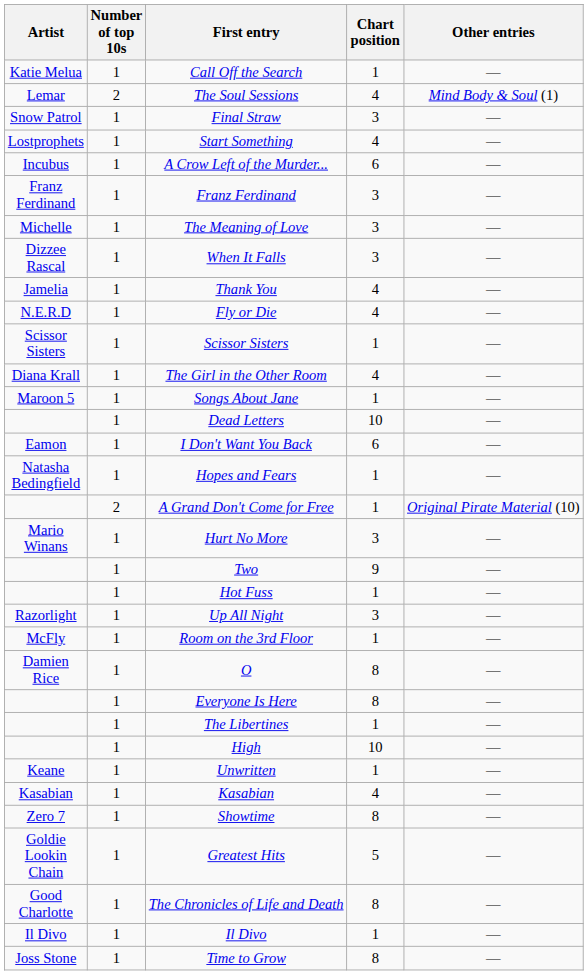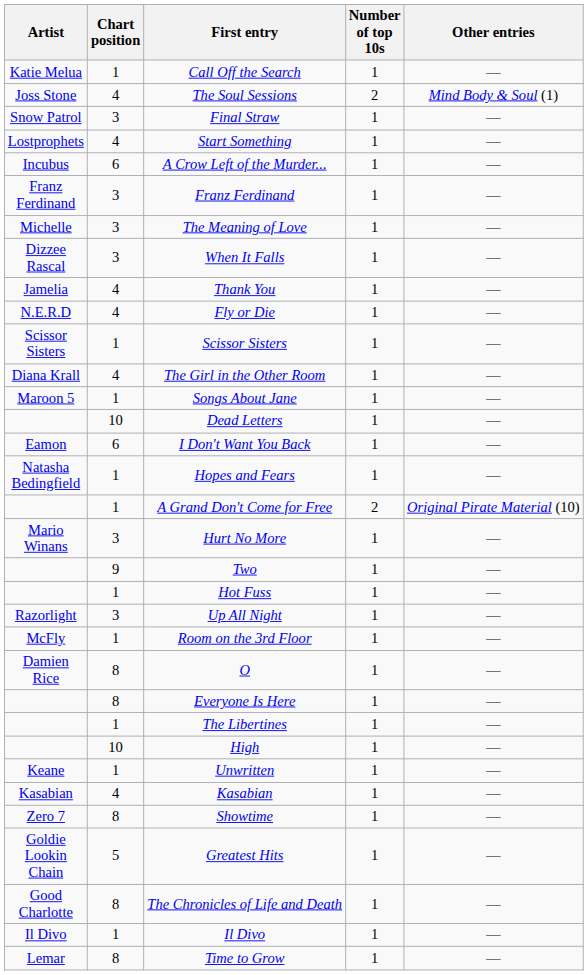 <table class="wikitable sortable mw-collapsible mw-collapsed" style="text-align: center;">
 <tr>
 <th scope="col" style="width:55px;">Artist</th>
+<th scope="col" style="width:55px;" data-sort-type="number">Chart position</th>
+<th scope="col" style="text-align:center;">First entry</th>
 <th scope="col" style="width:55px;" data-sort-type="number">Number of top 10s</th>
-<th scope="col" style="text-align:center;">First entry</th>
-<th scope="col" style="width:55px;" data-sort-type="number">Chart position</th>
 <th scope="col" style="text-align:center;">Other entries</th>
 </tr>
 <tr>
 <td><a href='#'>Katie Melua</a></td>
 <td>1</td>
 <td><em><a href='#'>Call Off the Search</a></em></td>
 <td>1</td>
 <td>—</td>
 </tr>
 <tr>
-<td><a href='#'>Lemar</a></td>
+<td><a href='#'>Joss Stone</a></td>
+<td>4</td>
+<td><em><a href='#'>The Soul Sessions</a></em></td>
 <td>2</td>
-<td><em><a href='#'>The Soul Sessions</a></em></td>
-<td>4</td>
 <td><em><a href='#'>Mind Body & Soul</a></em> (1)</td>
 </tr>
 <tr>
 <td><a href='#'>Snow Patrol</a></td>
+<td>3</td>
+<td><em><a href='#'>Final Straw</a></em></td>
 <td>1</td>
-<td><em><a href='#'>Final Straw</a></em></td>
-<td>3</td>
 <td>—</td>
 </tr>
 <tr>
 <td><a href='#'>Lostprophets</a></td>
+<td>4</td>
+<td><em><a href='#'>Start Something</a></em></td>
 <td>1</td>
-<td><em><a href='#'>Start Something</a></em></td>
-<td>4</td>
 <td>—</td>
 </tr>
 <tr>
 <td><a href='#'>Incubus</a></td>
+<td>6</td>
+<td><em><a href='#'>A Crow Left of the Murder...</a></em></td>
 <td>1</td>
-<td><em><a href='#'>A Crow Left of the Murder...</a></em></td>
-<td>6</td>
 <td>—</td>
 </tr>
 <tr>
 <td><a href='#'>Franz Ferdinand</a></td>
+<td>3</td>
+<td><em><a href='#'>Franz Ferdinand</a></em></td>
 <td>1</td>
-<td><em><a href='#'>Franz Ferdinand</a></em></td>
-<td>3</td>
 <td>—</td>
 </tr>
 <tr>
 <td><a href='#'>Michelle</a></td>
+<td>3</td>
+<td><em><a href='#'>The Meaning of Love</a></em></td>
 <td>1</td>
-<td><em><a href='#'>The Meaning of Love</a></em></td>
-<td>3</td>
 <td>—</td>
 </tr>
 <tr>
 <td><a href='#'>Dizzee Rascal</a></td>
+<td>3</td>
+<td><em><a href='#'>When It Falls</a></em></td>
 <td>1</td>
-<td><em><a href='#'>When It Falls</a></em></td>
-<td>3</td>
 <td>—</td>
 </tr>
 <tr>
 <td><a href='#'>Jamelia</a></td>
+<td>4</td>
+<td><em><a href='#'>Thank You</a></em></td>
 <td>1</td>
-<td><em><a href='#'>Thank You</a></em></td>
-<td>4</td>
 <td>—</td>
 </tr>
 <tr>
 <td><a href='#'>N.E.R.D</a></td>
+<td>4</td>
+<td><em><a href='#'>Fly or Die</a></em></td>
 <td>1</td>
-<td><em><a href='#'>Fly or Die</a></em></td>
-<td>4</td>
 <td>—</td>
 </tr>
 <tr>
 <td><a href='#'>Scissor Sisters</a></td>
 <td>1</td>
 <td><em><a href='#'>Scissor Sisters</a></em></td>
 <td>1</td>
 <td>—</td>
 </tr>
 <tr>
 <td><a href='#'>Diana Krall</a></td>
+<td>4</td>
+<td><em><a href='#'>The Girl in the Other Room</a></em></td>
 <td>1</td>
-<td><em><a href='#'>The Girl in the Other Room</a></em></td>
-<td>4</td>
 <td>—</td>
 </tr>
 <tr>
 <td><a href='#'>Maroon 5</a></td>
 <td>1</td>
 <td><em><a href='#'>Songs About Jane</a></em></td>
 <td>1</td>
 <td>—</td>
 </tr>
 <tr>
 <td></td>
+<td>10</td>
+<td><em><a href='#'>Dead Letters</a></em></td>
 <td>1</td>
-<td><em><a href='#'>Dead Letters</a></em></td>
-<td>10</td>
 <td>—</td>
 </tr>
 <tr>
 <td><a href='#'>Eamon</a></td>
+<td>6</td>
+<td><em><a href='#'>I Don't Want You Back</a></em></td>
 <td>1</td>
-<td><em><a href='#'>I Don't Want You Back</a></em></td>
-<td>6</td>
 <td>—</td>
 </tr>
 <tr>
 <td><a href='#'>Natasha Bedingfield</a></td>
 <td>1</td>
 <td><em><a href='#'>Hopes and Fears</a></em></td>
 <td>1</td>
 <td>—</td>
 </tr>
 <tr>
 <td></td>
+<td>1</td>
+<td><em><a href='#'>A Grand Don't Come for Free</a></em></td>
 <td>2</td>
-<td><em><a href='#'>A Grand Don't Come for Free</a></em></td>
-<td>1</td>
 <td><em><a href='#'>Original Pirate Material</a></em> (10)</td>
 </tr>
 <tr>
 <td><a href='#'>Mario Winans</a></td>
+<td>3</td>
+<td><em><a href='#'>Hurt No More</a></em></td>
 <td>1</td>
-<td><em><a href='#'>Hurt No More</a></em></td>
-<td>3</td>
 <td>—</td>
 </tr>
 <tr>
 <td></td>
+<td>9</td>
+<td><em><a href='#'>Two</a></em></td>
 <td>1</td>
-<td><em><a href='#'>Two</a></em></td>
-<td>9</td>
 <td>—</td>
 </tr>
 <tr>
 <td></td>
 <td>1</td>
 <td><em><a href='#'>Hot Fuss</a></em></td>
 <td>1</td>
 <td>—</td>
 </tr>
 <tr>
 <td><a href='#'>Razorlight</a></td>
+<td>3</td>
+<td><em><a href='#'>Up All Night</a></em></td>
 <td>1</td>
-<td><em><a href='#'>Up All Night</a></em></td>
-<td>3</td>
 <td>—</td>
 </tr>
 <tr>
 <td><a href='#'>McFly</a></td>
 <td>1</td>
 <td><em><a href='#'>Room on the 3rd Floor</a></em></td>
 <td>1</td>
 <td>—</td>
 </tr>
 <tr>
 <td><a href='#'>Damien Rice</a></td>
+<td>8</td>
+<td><em><a href='#'>O</a></em></td>
 <td>1</td>
-<td><em><a href='#'>O</a></em></td>
-<td>8</td>
 <td>—</td>
 </tr>
 <tr>
 <td></td>
+<td>8</td>
+<td><em><a href='#'>Everyone Is Here</a></em></td>
 <td>1</td>
-<td><em><a href='#'>Everyone Is Here</a></em></td>
-<td>8</td>
 <td>—</td>
 </tr>
 <tr>
 <td></td>
 <td>1</td>
 <td><em><a href='#'>The Libertines</a></em></td>
 <td>1</td>
 <td>—</td>
 </tr>
 <tr>
 <td></td>
+<td>10</td>
+<td><em><a href='#'>High</a></em></td>
 <td>1</td>
-<td><em><a href='#'>High</a></em></td>
-<td>10</td>
 <td>—</td>
 </tr>
 <tr>
 <td><a href='#'>Keane</a></td>
 <td>1</td>
 <td><em><a href='#'>Unwritten</a></em></td>
 <td>1</td>
 <td>—</td>
 </tr>
 <tr>
 <td><a href='#'>Kasabian</a></td>
+<td>4</td>
+<td><em><a href='#'>Kasabian</a></em></td>
 <td>1</td>
-<td><em><a href='#'>Kasabian</a></em></td>
-<td>4</td>
 <td>—</td>
 </tr>
 <tr>
 <td><a href='#'>Zero 7</a></td>
+<td>8</td>
+<td><em><a href='#'>Showtime</a></em></td>
 <td>1</td>
-<td><em><a href='#'>Showtime</a></em></td>
-<td>8</td>
 <td>—</td>
 </tr>
 <tr>
 <td><a href='#'>Goldie Lookin Chain</a></td>
+<td>5</td>
+<td><em><a href='#'>Greatest Hits</a></em></td>
 <td>1</td>
-<td><em><a href='#'>Greatest Hits</a></em></td>
-<td>5</td>
 <td>—</td>
 </tr>
 <tr>
 <td><a href='#'>Good Charlotte</a></td>
+<td>8</td>
+<td><em><a href='#'>The Chronicles of Life and Death</a></em></td>
 <td>1</td>
-<td><em><a href='#'>The Chronicles of Life and Death</a></em></td>
-<td>8</td>
 <td>—</td>
 </tr>
 <tr>
 <td><a href='#'>Il Divo</a></td>
 <td>1</td>
 <td><em><a href='#'>Il Divo</a></em></td>
 <td>1</td>
 <td>—</td>
 </tr>
 <tr>
-<td><a href='#'>Joss Stone</a></td>
+<td><a href='#'>Lemar</a></td>
+<td>8</td>
+<td><em><a href='#'>Time to Grow</a></em></td>
 <td>1</td>
-<td><em><a href='#'>Time to Grow</a></em></td>
-<td>8</td>
 <td>—</td>
 </tr>
 </table>
